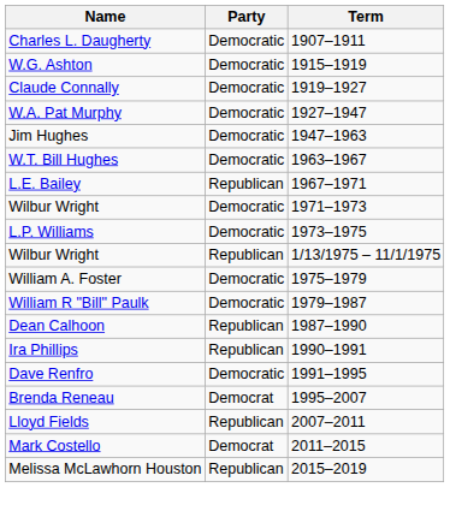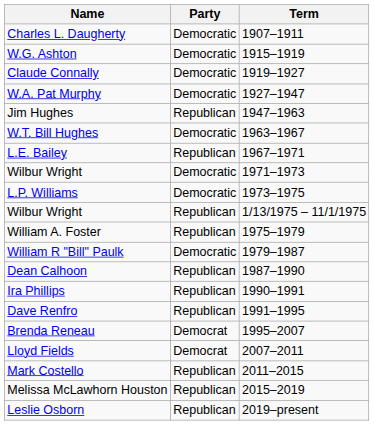 <table class="wikitable">
 <tr>
 <th>Name</th>
 <th>Party</th>
 <th>Term</th>
 </tr>
 <tr>
 <td><a href='#'>Charles L. Daugherty</a></td>
 <td>Democratic</td>
 <td>1907–1911</td>
 </tr>
 <tr>
 <td><a href='#'>W.G. Ashton</a></td>
 <td>Democratic</td>
 <td>1915–1919</td>
 </tr>
 <tr>
 <td><a href='#'>Claude Connally</a></td>
 <td>Democratic</td>
 <td>1919–1927</td>
 </tr>
 <tr>
 <td><a href='#'>W.A. Pat Murphy</a></td>
 <td>Democratic</td>
 <td>1927–1947</td>
 </tr>
 <tr>
 <td>Jim Hughes</td>
-<td>Democratic</td>
+<td>Republican</td>
 <td>1947–1963</td>
 </tr>
 <tr>
 <td><a href='#'>W.T. Bill Hughes</a></td>
 <td>Democratic</td>
 <td>1963–1967</td>
 </tr>
 <tr>
 <td><a href='#'>L.E. Bailey</a></td>
 <td>Republican</td>
 <td>1967–1971</td>
 </tr>
 <tr>
 <td>Wilbur Wright</td>
 <td>Democratic</td>
 <td>1971–1973</td>
 </tr>
 <tr>
 <td><a href='#'>L.P. Williams</a></td>
 <td>Democratic</td>
 <td>1973–1975</td>
 </tr>
 <tr>
 <td>Wilbur Wright</td>
 <td>Republican</td>
 <td>1/13/1975 – 11/1/1975</td>
 </tr>
 <tr>
 <td>William A. Foster</td>
-<td>Democratic</td>
+<td>Republican</td>
 <td>1975–1979</td>
 </tr>
 <tr>
 <td><a href='#'>William R "Bill" Paulk</a></td>
 <td>Democratic</td>
 <td>1979–1987</td>
 </tr>
 <tr>
 <td><a href='#'>Dean Calhoon</a></td>
 <td>Republican</td>
 <td>1987–1990</td>
 </tr>
 <tr>
 <td><a href='#'>Ira Phillips</a></td>
 <td>Republican</td>
 <td>1990–1991</td>
 </tr>
 <tr>
 <td><a href='#'>Dave Renfro</a></td>
-<td>Democratic</td>
+<td>Republican</td>
 <td>1991–1995</td>
 </tr>
 <tr>
 <td><a href='#'>Brenda Reneau</a></td>
 <td>Democrat</td>
 <td>1995–2007</td>
 </tr>
 <tr>
 <td><a href='#'>Lloyd Fields</a></td>
-<td>Republican</td>
+<td>Democrat</td>
 <td>2007–2011</td>
 </tr>
 <tr>
 <td><a href='#'>Mark Costello</a></td>
-<td>Democrat</td>
+<td>Republican</td>
 <td>2011–2015</td>
 </tr>
 <tr>
 <td>Melissa McLawhorn Houston</td>
 <td>Republican</td>
 <td>2015–2019</td>
 </tr>
+<tr>
+<td><a href='#'>Leslie Osborn</a></td>
+<td>Republican</td>
+<td>2019–present</td>
+</tr>
 </table>
